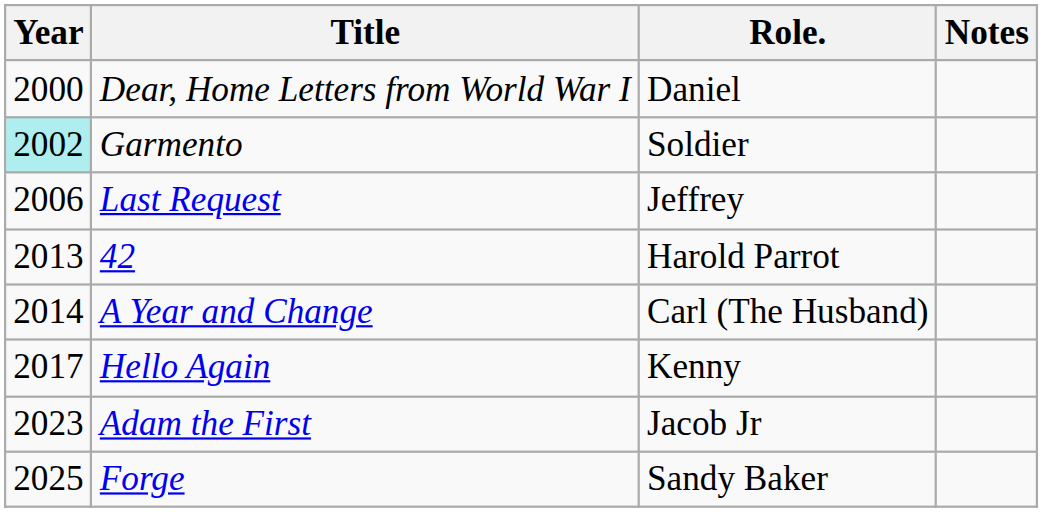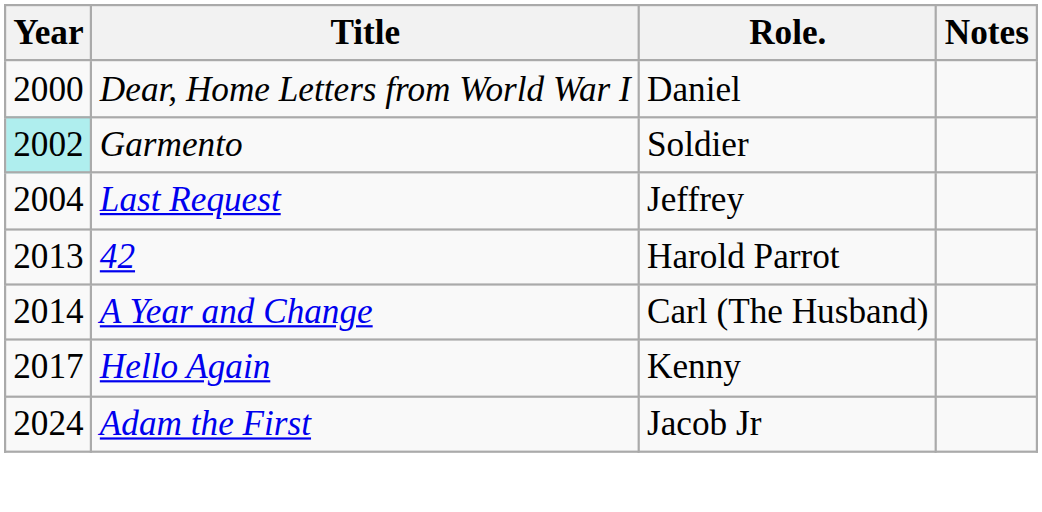 <table class="wikitable sortable">
 <tr>
 <th>Year</th>
 <th>Title</th>
 <th>Role.</th>
 <th>Notes</th>
 </tr>
 <tr>
 <td>2000</td>
 <td><em>Dear, Home Letters from World War I</em></td>
 <td>Daniel</td>
 <td></td>
 </tr>
 <tr>
 <td style="background: paleturquoise;">2002</td>
 <td><em>Garmento</em></td>
 <td>Soldier</td>
 <td></td>
 </tr>
 <tr>
-<td>2006</td>
+<td>2004</td>
 <td><em><a href='#'>Last Request</a></em></td>
 <td>Jeffrey</td>
 <td></td>
 </tr>
 <tr>
 <td>2013</td>
 <td><em><a href='#'>42</a></em></td>
 <td>Harold Parrot</td>
 <td></td>
 </tr>
 <tr>
 <td>2014</td>
 <td><em><a href='#'>A Year and Change</a></em></td>
 <td>Carl (The Husband)</td>
 <td></td>
 </tr>
 <tr>
 <td>2017</td>
 <td><em><a href='#'>Hello Again</a></em></td>
 <td>Kenny</td>
 <td></td>
 </tr>
 <tr>
-<td>2023</td>
+<td>2024</td>
 <td><em><a href='#'>Adam the First</a></em></td>
 <td>Jacob Jr</td>
 <td></td>
 </tr>
-<tr>
-<td>2025</td>
-<td><em><a href='#'>Forge</a></em></td>
-<td>Sandy Baker</td>
-<td></td>
-</tr>
 </table>
